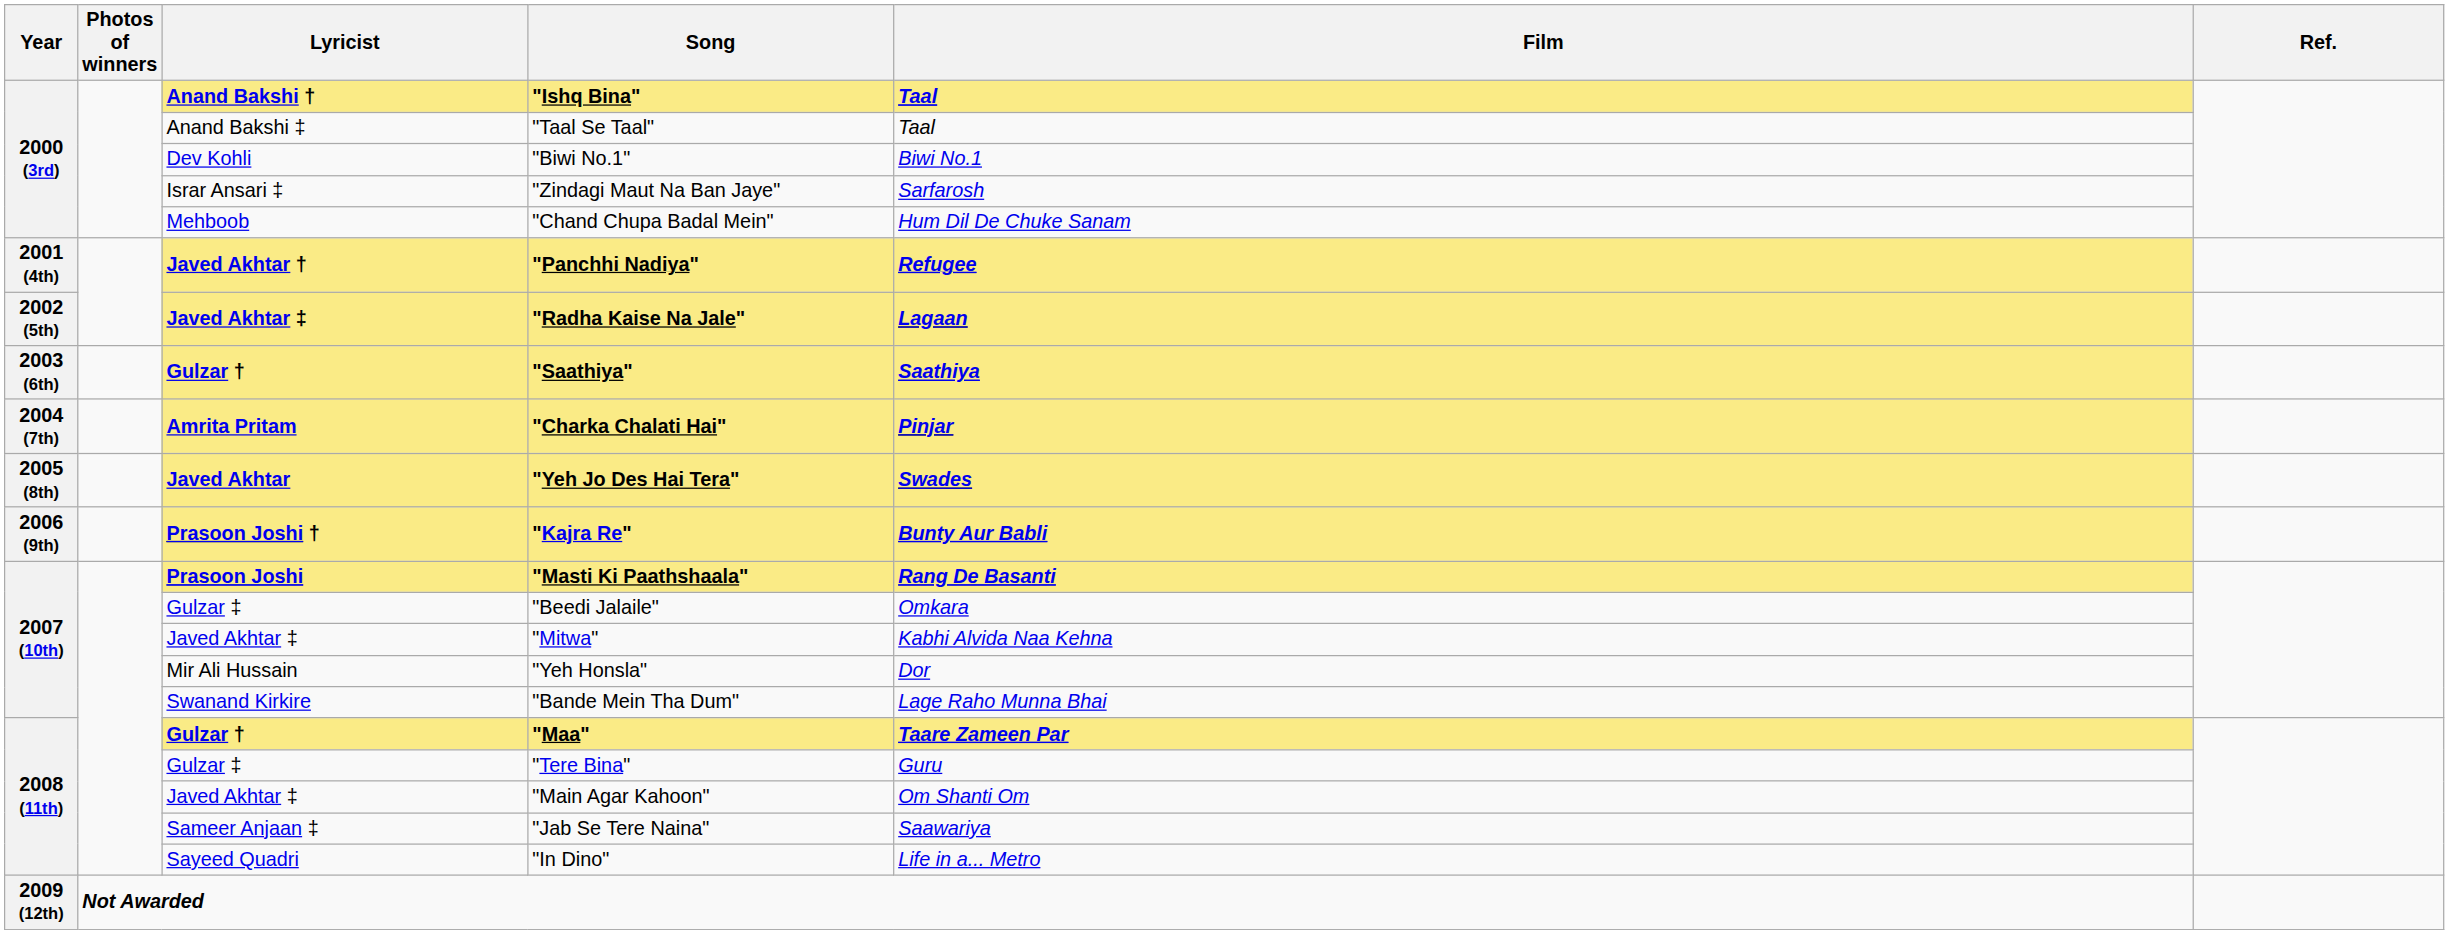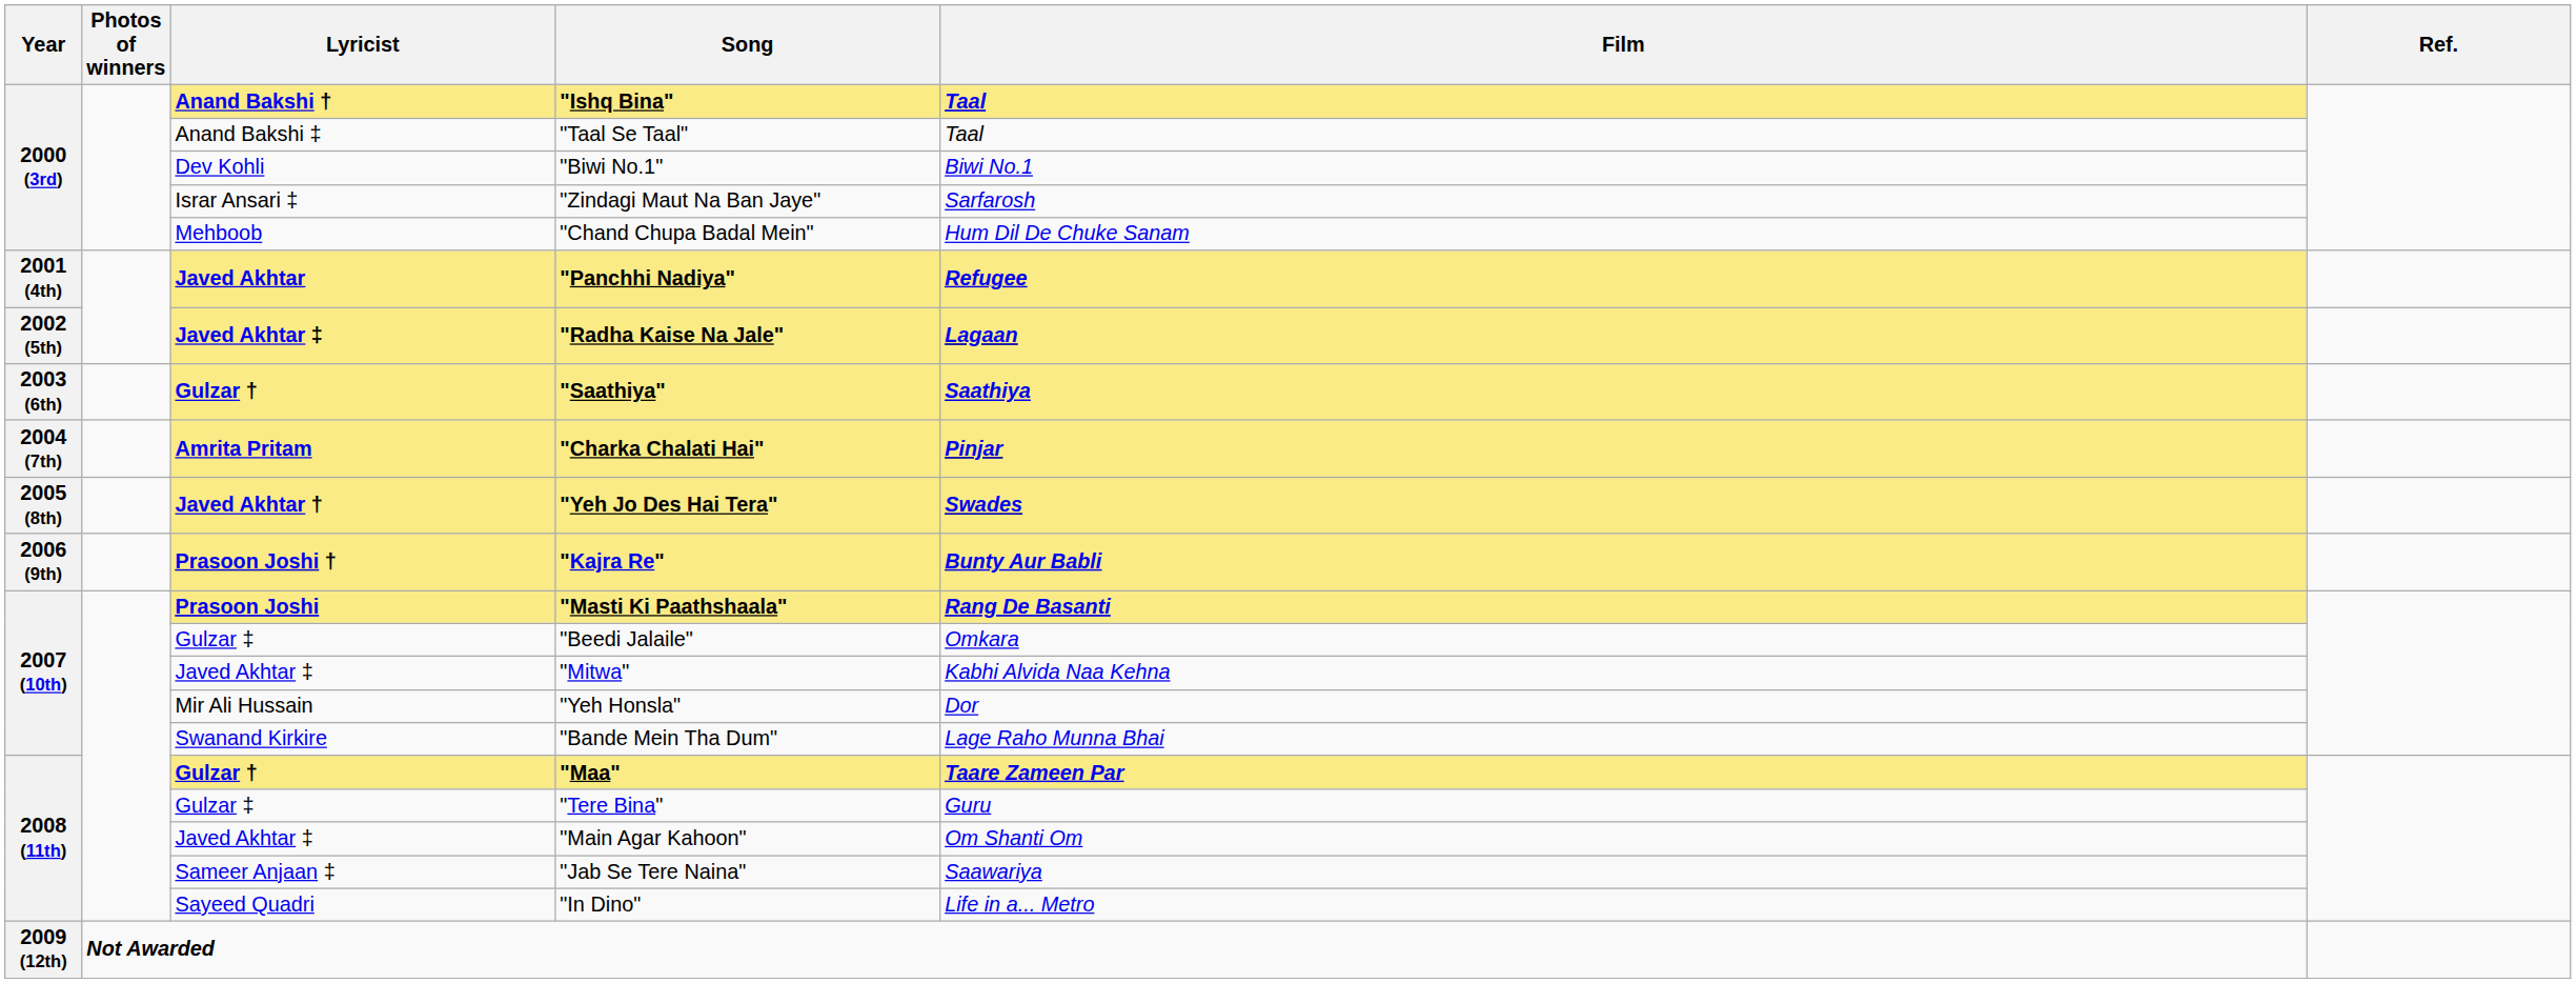 <table class="wikitable sortable" style="text-align:left;">
 <tr>
 <th scope="col" style="width:3%; text-align:center;">Year</th>
 <th scope="col" style="width:3%;text-align:center;">Photos of winners</th>
 <th scope="col" style="width:15%;text-align:center;">Lyricist</th>
 <th scope="col" style="width:15%;text-align:center;">Song</th>
 <th>Film</th>
 <th>Ref.</th>
 </tr>
 <tr>
 <th rowspan="5" scope="row" style="text-align:center">2000<br><small>(</small><small><a href='#'>3rd</a>)</small></th>
 <td rowspan="5" style="text-align:center"></td>
 <td style="background:#FAEB86;"><strong><a href='#'>Anand Bakshi</a></strong> <strong>†</strong></td>
 <td style="background:#FAEB86;"><strong>"<u>Ishq Bina</u>"</strong></td>
 <td style="background:#FAEB86;"><em><a href='#'><strong><u>Taal</u></strong></a></em></td>
 <td rowspan="5"></td>
 </tr>
 <tr>
 <td>Anand Bakshi ‡</td>
 <td>"Taal Se Taal"</td>
 <td><em>Taal</em></td>
 </tr>
 <tr>
 <td><a href='#'>Dev Kohli</a></td>
 <td>"Biwi No.1"</td>
 <td><em><a href='#'>Biwi No.1</a></em></td>
 </tr>
 <tr>
 <td>Israr Ansari ‡</td>
 <td>"Zindagi Maut Na Ban Jaye"</td>
 <td><em><a href='#'>Sarfarosh</a></em></td>
 </tr>
 <tr>
 <td><a href='#'>Mehboob</a></td>
 <td>"Chand Chupa Badal Mein"</td>
 <td><em><a href='#'>Hum Dil De Chuke Sanam</a></em></td>
 </tr>
 <tr>
 <th scope="row" style="text-align:center">2001<br><small>(</small><small>4th)</small></th>
 <td rowspan="2" style="text-align:center"></td>
-<td style="background:#FAEB86;"><strong><a href='#'>Javed Akhtar</a></strong> <strong>†</strong></td>
+<td style="background:#FAEB86;"><strong><a href='#'>Javed Akhtar</a></strong></td>
 <td style="background:#FAEB86;"><strong>"<u>Panchhi Nadiya</u>"</strong></td>
 <td style="background:#FAEB86;"><em><a href='#'><strong><u>Refugee</u></strong></a></em></td>
 <td></td>
 </tr>
 <tr>
 <th scope="row" style="text-align:center">2002<br><small>(</small><small>5th)</small></th>
 <td style="background:#FAEB86;"><strong><a href='#'>Javed Akhtar</a></strong> <strong>‡</strong></td>
 <td style="background:#FAEB86;"><strong>"<u>Radha Kaise Na Jale</u>"</strong></td>
 <td style="background:#FAEB86;"><strong><em><u><a href='#'>Lagaan</a></u></em></strong></td>
 <td></td>
 </tr>
 <tr>
 <th scope="row" style="text-align:center">2003<br><small>(</small><small>6th)</small></th>
 <td></td>
 <td style="background:#FAEB86;"><strong><a href='#'>Gulzar</a></strong> <strong>†</strong></td>
 <td style="background:#FAEB86;"><strong>"<u>Saathiya</u>"</strong></td>
 <td style="background:#FAEB86;"><em><a href='#'><u><strong>Saathiya</strong></u></a></em></td>
 <td></td>
 </tr>
 <tr>
 <th scope="row" style="text-align:center">2004<br><small>(</small><small>7th)</small></th>
 <td style="text-align:center"></td>
 <td style="background:#FAEB86;"><a href='#'><strong>Amrita Pritam</strong></a></td>
 <td style="background:#FAEB86;"><strong>"<u>Charka Chalati Hai</u>"</strong></td>
 <td style="background:#FAEB86;"><strong><em><u><a href='#'>Pinjar</a></u></em></strong></td>
 <td></td>
 </tr>
 <tr>
 <th scope="row" style="text-align:center">2005<br><small>(8th)</small></th>
 <td style="text-align:center"></td>
-<td style="background:#FAEB86;"><strong><a href='#'>Javed Akhtar</a></strong></td>
+<td style="background:#FAEB86;"><strong><a href='#'>Javed Akhtar</a></strong> <strong>†</strong></td>
 <td style="background:#FAEB86;"><strong>"<u>Yeh Jo Des Hai Tera</u>"</strong></td>
 <td style="background:#FAEB86;"><strong><em><u><a href='#'>Swades</a></u></em></strong></td>
 <td></td>
 </tr>
 <tr>
 <th scope="row" style="text-align:center">2006<br><small>(</small><small>9th)</small></th>
 <td style="text-align:center"></td>
 <td style="background:#FAEB86;"><u><strong><a href='#'>Prasoon Joshi</a></strong></u> <strong>†</strong></td>
 <td style="background:#FAEB86;"><strong>"<a href='#'>Kajra Re</a>"</strong></td>
 <td style="background:#FAEB86;"><em><a href='#'><strong><u>Bunty Aur Babli</u></strong></a></em></td>
 <td></td>
 </tr>
 <tr>
 <th rowspan="5" scope="row" style="text-align:center">2007<br><small>(</small><small><a href='#'>10th</a>)</small></th>
 <td rowspan="10" style="text-align:center"></td>
 <td style="background:#FAEB86;"><strong><a href='#'><u>Prasoon Joshi</u></a></strong></td>
 <td style="background:#FAEB86;"><strong>"<u>Masti Ki Paathshaala</u>"</strong></td>
 <td style="background:#FAEB86;"><strong><em><a href='#'><u>Rang De Basanti</u></a></em></strong></td>
 <td rowspan="5"></td>
 </tr>
 <tr>
 <td><a href='#'>Gulzar</a> ‡</td>
 <td>"Beedi Jalaile"</td>
 <td><em><a href='#'>Omkara</a></em></td>
 </tr>
 <tr>
 <td><a href='#'>Javed Akhtar</a> ‡</td>
 <td>"<a href='#'>Mitwa</a>"</td>
 <td><em><a href='#'>Kabhi Alvida Naa Kehna</a></em></td>
 </tr>
 <tr>
 <td>Mir Ali Hussain</td>
 <td>"Yeh Honsla"</td>
 <td><em><a href='#'>Dor</a></em></td>
 </tr>
 <tr>
 <td><a href='#'>Swanand Kirkire</a></td>
 <td>"Bande Mein Tha Dum"</td>
 <td><em><a href='#'>Lage Raho Munna Bhai</a></em></td>
 </tr>
 <tr>
 <th rowspan="5" scope="row" style="text-align:center">2008<br><small>(</small><small><a href='#'>11th</a>)</small></th>
 <td style="background:#FAEB86;"><strong><a href='#'>Gulzar</a></strong> <strong>†</strong></td>
 <td style="background:#FAEB86;"><strong>"<u>Maa</u>"</strong></td>
 <td style="background:#FAEB86;"><strong><em><a href='#'><u>Taare Zameen Par</u></a></em></strong></td>
 <td rowspan="5"></td>
 </tr>
 <tr>
 <td><a href='#'>Gulzar</a> ‡</td>
 <td>"<a href='#'>Tere Bina</a>"</td>
 <td><em><a href='#'>Guru</a></em></td>
 </tr>
 <tr>
 <td><a href='#'>Javed Akhtar</a> ‡</td>
 <td>"Main Agar Kahoon"</td>
 <td><em><a href='#'>Om Shanti Om</a></em></td>
 </tr>
 <tr>
 <td><a href='#'>Sameer Anjaan</a> ‡</td>
 <td>"Jab Se Tere Naina"</td>
 <td><em><a href='#'>Saawariya</a></em></td>
 </tr>
 <tr>
 <td><a href='#'>Sayeed Quadri</a></td>
 <td>"In Dino"</td>
 <td><em><a href='#'>Life in a... Metro</a></em></td>
 </tr>
 <tr>
 <th>2009<br><small>(12th)</small></th>
 <td colspan="4"><strong><em>Not Awarded</em></strong></td>
 <td></td>
 </tr>
 </table>
